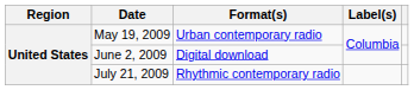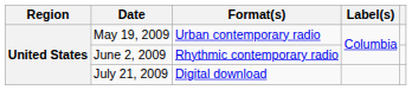 <table class="wikitable plainrowheaders">
 <tr>
 <th scope="col">Region</th>
 <th scope="col">Date</th>
 <th scope="col">Format(s)</th>
 <th scope="col">Label(s)</th>
 <th scope="col"></th>
 </tr>
 <tr>
 <th scope="row" rowspan="3">United States</th>
 <td>May 19, 2009</td>
 <td><a href='#'>Urban contemporary radio</a></td>
 <td rowspan="2"><a href='#'>Columbia</a></td>
 <td align="center"></td>
 </tr>
 <tr>
 <td>June 2, 2009</td>
-<td><a href='#'>Digital download</a> </td>
+<td><a href='#'>Rhythmic contemporary radio</a></td>
 <td align="center"></td>
 </tr>
 <tr>
 <td>July 21, 2009</td>
-<td><a href='#'>Rhythmic contemporary radio</a></td>
+<td><a href='#'>Digital download</a> </td>
 <td></td>
 <td></td>
 </tr>
 </table>
